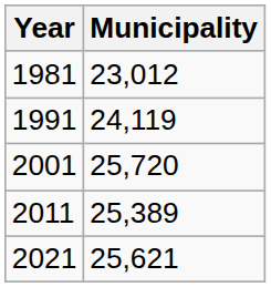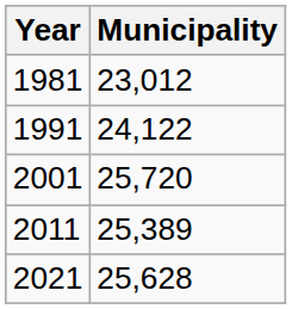 <table class=wikitable>
 <tr>
 <th>Year</th>
 <th>Municipality</th>
 </tr>
 <tr>
 <td>1981</td>
 <td>23,012</td>
 </tr>
 <tr>
 <td>1991</td>
-<td>24,119</td>
+<td>24,122</td>
 </tr>
 <tr>
 <td>2001</td>
 <td>25,720</td>
 </tr>
 <tr>
 <td>2011</td>
 <td>25,389</td>
 </tr>
 <tr>
 <td>2021</td>
-<td>25,621</td>
+<td>25,628</td>
 </tr>
 </table>
